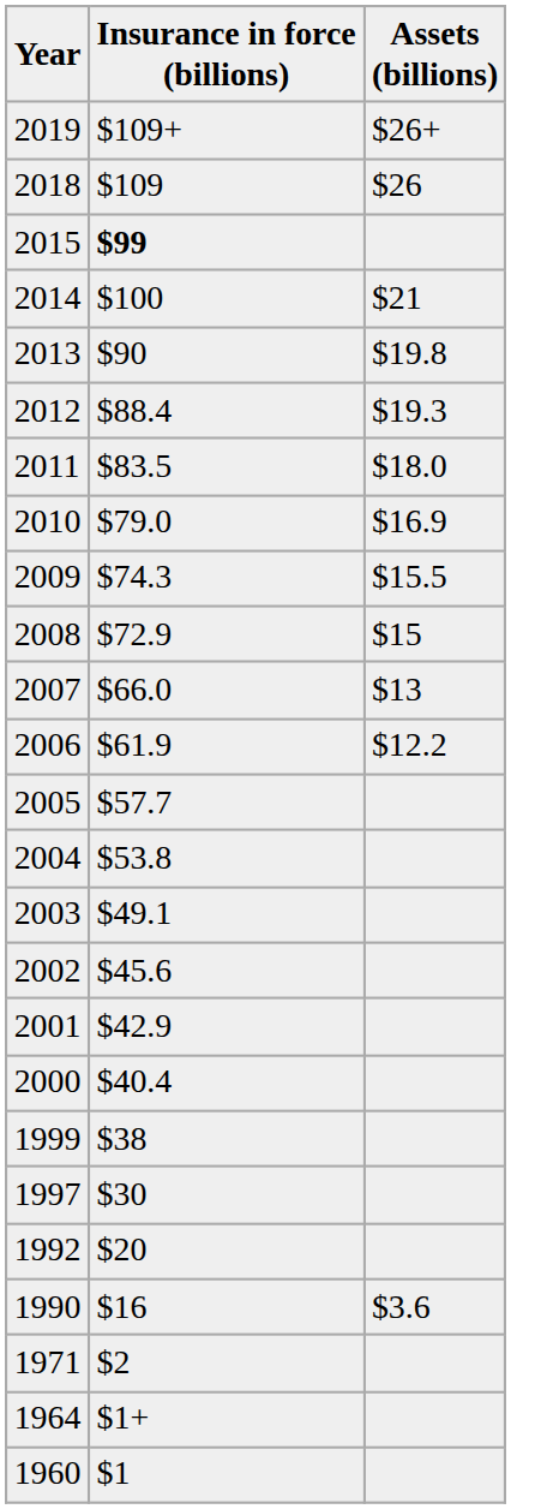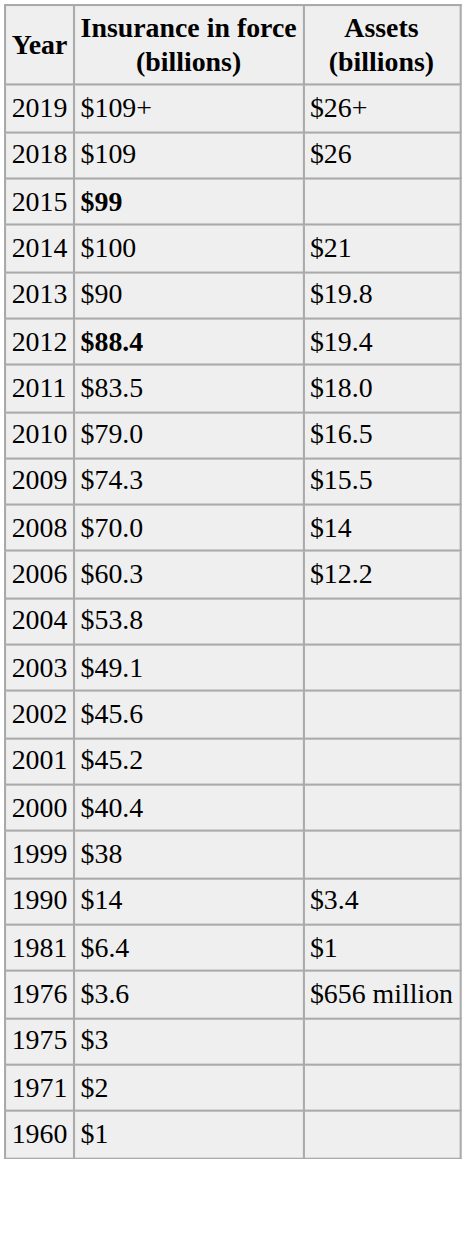 <table class="wikitable floatright">
 <tr>
 <th style="background:#efefef; font-size:smaller">Year</th>
 <th style="background:#efefef; font-size:smaller">Insurance in force<br>(billions)</th>
 <th style="background:#efefef; font-size:smaller">Assets<br>(billions)</th>
 </tr>
 <tr>
 <td style="background:#efefef; font-size:smaller">2019</td>
 <td style="background:#efefef; font-size:smaller">$109+</td>
 <td style="background:#efefef; font-size:smaller">$26+</td>
 </tr>
 <tr>
 <td style="background:#efefef; font-size:smaller">2018</td>
 <td style="background:#efefef; font-size:smaller">$109</td>
 <td style="background:#efefef; font-size:smaller">$26</td>
 </tr>
 <tr>
 <td style="background:#efefef; font-size:smaller">2015</td>
 <td style="background:#efefef; font-size:smaller"><strong>$99</strong></td>
 <td style="background:#efefef; font-size:smaller"></td>
 </tr>
 <tr>
 <td style="background:#efefef; font-size:smaller">2014</td>
 <td style="background:#efefef; font-size:smaller">$100</td>
 <td style="background:#efefef; font-size:smaller">$21</td>
 </tr>
 <tr>
 <td style="background:#efefef; font-size:smaller">2013</td>
 <td style="background:#efefef; font-size:smaller">$90</td>
 <td style="background:#efefef; font-size:smaller">$19.8</td>
 </tr>
 <tr>
 <td style="background:#efefef; font-size:smaller">2012</td>
-<td style="background:#efefef; font-size:smaller">$88.4</td>
-<td style="background:#efefef; font-size:smaller">$19.3</td>
+<td style="background:#efefef; font-size:smaller"><strong>$88.4</strong></td>
+<td style="background:#efefef; font-size:smaller">$19.4</td>
 </tr>
 <tr>
 <td style="background:#efefef; font-size:smaller">2011</td>
 <td style="background:#efefef; font-size:smaller">$83.5</td>
 <td style="background:#efefef; font-size:smaller">$18.0</td>
 </tr>
 <tr>
 <td style="background:#efefef; font-size:smaller">2010</td>
 <td style="background:#efefef; font-size:smaller">$79.0</td>
-<td style="background:#efefef; font-size:smaller">$16.9</td>
+<td style="background:#efefef; font-size:smaller">$16.5</td>
 </tr>
 <tr>
 <td style="background:#efefef; font-size:smaller">2009</td>
 <td style="background:#efefef; font-size:smaller">$74.3</td>
 <td style="background:#efefef; font-size:smaller">$15.5</td>
 </tr>
 <tr>
 <td style="background:#efefef; font-size:smaller">2008</td>
-<td style="background:#efefef; font-size:smaller">$72.9</td>
-<td style="background:#efefef; font-size:smaller">$15</td>
-</tr>
-<tr>
-<td style="background:#efefef; font-size:smaller">2007</td>
-<td style="background:#efefef; font-size:smaller">$66.0</td>
-<td style="background:#efefef; font-size:smaller">$13</td>
+<td style="background:#efefef; font-size:smaller">$70.0</td>
+<td style="background:#efefef; font-size:smaller">$14</td>
 </tr>
 <tr>
 <td style="background:#efefef; font-size:smaller">2006</td>
-<td style="background:#efefef; font-size:smaller">$61.9</td>
+<td style="background:#efefef; font-size:smaller">$60.3</td>
 <td style="background:#efefef; font-size:smaller">$12.2</td>
-</tr>
-<tr>
-<td style="background:#efefef; font-size:smaller">2005</td>
-<td style="background:#efefef; font-size:smaller">$57.7</td>
-<td style="background:#efefef; font-size:smaller"></td>
 </tr>
 <tr>
 <td style="background:#efefef; font-size:smaller">2004</td>
 <td style="background:#efefef; font-size:smaller">$53.8</td>
 <td style="background:#efefef; font-size:smaller"></td>
 </tr>
 <tr>
 <td style="background:#efefef; font-size:smaller">2003</td>
 <td style="background:#efefef; font-size:smaller">$49.1</td>
 <td style="background:#efefef; font-size:smaller"></td>
 </tr>
 <tr>
 <td style="background:#efefef; font-size:smaller">2002</td>
 <td style="background:#efefef; font-size:smaller">$45.6</td>
 <td style="background:#efefef; font-size:smaller"></td>
 </tr>
 <tr>
 <td style="background:#efefef; font-size:smaller">2001</td>
-<td style="background:#efefef; font-size:smaller">$42.9</td>
+<td style="background:#efefef; font-size:smaller">$45.2</td>
 <td style="background:#efefef; font-size:smaller"></td>
 </tr>
 <tr>
 <td style="background:#efefef; font-size:smaller">2000</td>
 <td style="background:#efefef; font-size:smaller">$40.4</td>
 <td style="background:#efefef; font-size:smaller"></td>
 </tr>
 <tr>
 <td style="background:#efefef; font-size:smaller">1999</td>
 <td style="background:#efefef; font-size:smaller">$38</td>
 <td style="background:#efefef; font-size:smaller"></td>
 </tr>
 <tr>
-<td style="background:#efefef; font-size:smaller">1997</td>
-<td style="background:#efefef; font-size:smaller">$30</td>
-<td style="background:#efefef; font-size:smaller"></td>
+<td style="background:#efefef; font-size:smaller">1990</td>
+<td style="background:#efefef; font-size:smaller">$14</td>
+<td style="background:#efefef; font-size:smaller">$3.4</td>
 </tr>
 <tr>
-<td style="background:#efefef; font-size:smaller">1992</td>
-<td style="background:#efefef; font-size:smaller">$20</td>
-<td style="background:#efefef; font-size:smaller"></td>
+<td style="background:#efefef; font-size:smaller">1981</td>
+<td style="background:#efefef; font-size:smaller">$6.4</td>
+<td style="background:#efefef; font-size:smaller">$1</td>
 </tr>
 <tr>
-<td style="background:#efefef; font-size:smaller">1990</td>
-<td style="background:#efefef; font-size:smaller">$16</td>
+<td style="background:#efefef; font-size:smaller">1976</td>
 <td style="background:#efefef; font-size:smaller">$3.6</td>
+<td style="background:#efefef; font-size:smaller">$656 million</td>
+</tr>
+<tr>
+<td style="background:#efefef; font-size:smaller">1975</td>
+<td style="background:#efefef; font-size:smaller">$3</td>
+<td style="background:#efefef; font-size:smaller"></td>
 </tr>
 <tr>
 <td style="background:#efefef; font-size:smaller">1971</td>
 <td style="background:#efefef; font-size:smaller">$2</td>
-<td style="background:#efefef; font-size:smaller"></td>
-</tr>
-<tr>
-<td style="background:#efefef; font-size:smaller">1964</td>
-<td style="background:#efefef; font-size:smaller">$1+</td>
 <td style="background:#efefef; font-size:smaller"></td>
 </tr>
 <tr>
 <td style="background:#efefef; font-size:smaller">1960</td>
 <td style="background:#efefef; font-size:smaller">$1</td>
 <td style="background:#efefef; font-size:smaller"></td>
 </tr>
 </table>
